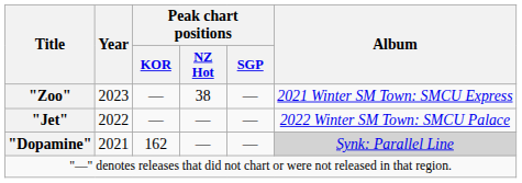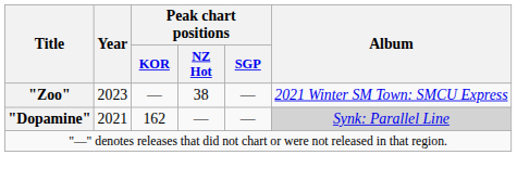 <table class="wikitable plainrowheaders" style="text-align:center">
 <tr>
 <th scope="col" rowspan="2">Title</th>
 <th scope="col" rowspan="2">Year</th>
 <th scope="col" colspan="3">Peak chart<br>positions</th>
 <th scope="col" rowspan="2">Album</th>
 </tr>
 <tr>
 <th scope="col" style="font-size:90%; width:3em"><a href='#'>KOR</a><br></th>
 <th scope="col" style="font-size:90%; width:3em"><a href='#'>NZ<br>Hot</a><br></th>
 <th scope="col" style="width:3em;font-size:90%"><a href='#'>SGP</a><br></th>
 </tr>
 <tr>
 <th scope="row">"Zoo"<br></th>
 <td>2023</td>
 <td>—</td>
 <td>38</td>
 <td>—</td>
 <td><em><a href='#'>2021 Winter SM Town: SMCU Express</a></em></td>
 </tr>
 <tr>
-<th scope="row">"Jet"<br></th>
-<td>2022</td>
-<td>—</td>
-<td>—</td>
-<td>—</td>
-<td><em><a href='#'>2022 Winter SM Town: SMCU Palace</a></em></td>
-</tr>
-<tr>
 <th scope="row">"Dopamine"</th>
 <td>2021</td>
 <td>162</td>
 <td>—</td>
 <td>—</td>
 <td style="background: lightgrey;"><em><a href='#'>Synk: Parallel Line</a></em></td>
 </tr>
 <tr>
 <td colspan="6" style="font-size:85%">"—" denotes releases that did not chart or were not released in that region.</td>
 </tr>
 </table>
